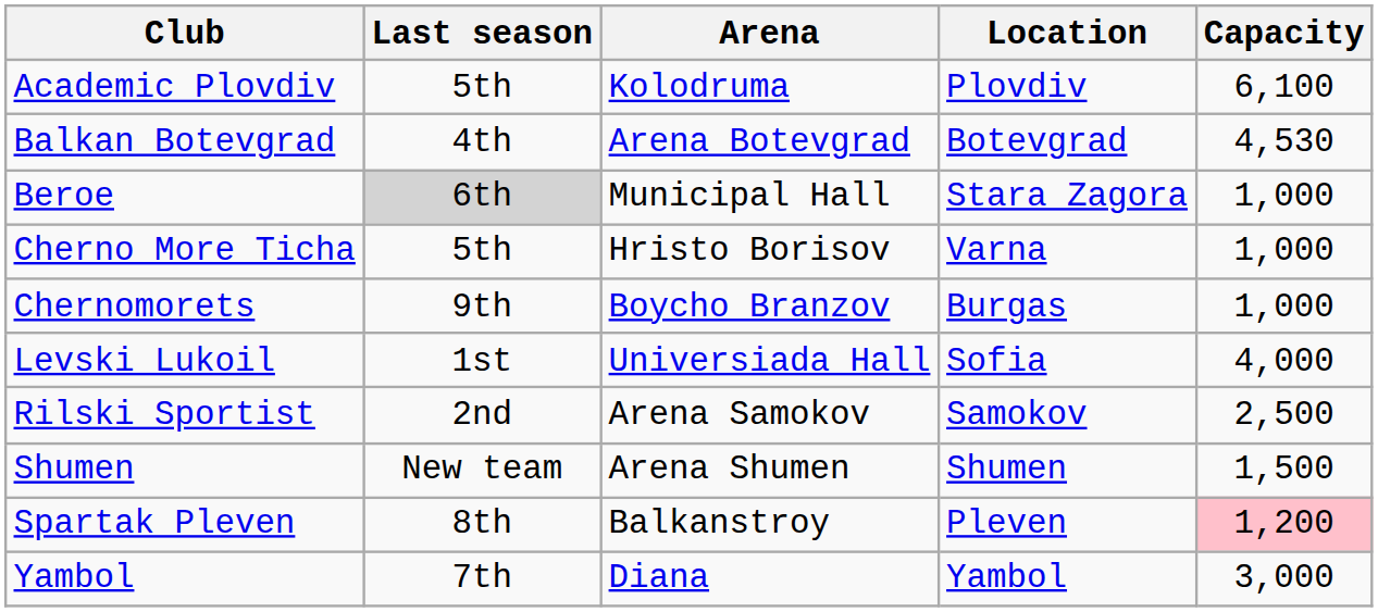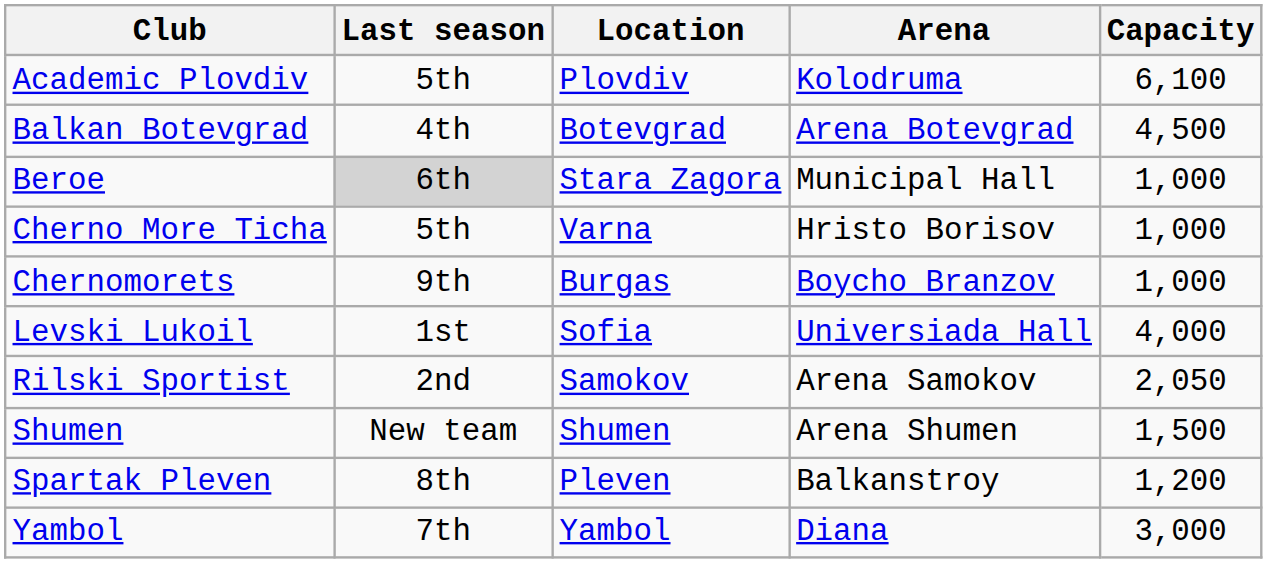 <table class="wikitable sortable" style="text-align:center;">
 <tr>
 <th>Club</th>
 <th>Last season</th>
+<th>Location</th>
 <th>Arena</th>
-<th>Location</th>
 <th>Capacity</th>
 </tr>
 <tr>
 <td style="text-align:left;"><a href='#'>Academic Plovdiv</a></td>
 <td>5th</td>
+<td align="left"><a href='#'>Plovdiv</a></td>
 <td style="text-align:left;"><a href='#'>Kolodruma</a></td>
-<td align="left"><a href='#'>Plovdiv</a></td>
 <td>6,100</td>
 </tr>
 <tr>
 <td style="text-align:left;"><a href='#'>Balkan Botevgrad</a></td>
 <td>4th</td>
+<td align="left"><a href='#'>Botevgrad</a></td>
 <td style="text-align:left;"><a href='#'>Arena Botevgrad</a></td>
-<td align="left"><a href='#'>Botevgrad</a></td>
-<td>4,530</td>
+<td>4,500</td>
 </tr>
 <tr>
 <td style="text-align:left;"><a href='#'>Beroe</a></td>
 <td style="background: lightgrey;">6th</td>
+<td align="left"><a href='#'>Stara Zagora</a></td>
 <td style="text-align:left;">Municipal Hall</td>
-<td align="left"><a href='#'>Stara Zagora</a></td>
 <td>1,000</td>
 </tr>
 <tr>
 <td style="text-align:left;"><a href='#'>Cherno More Ticha</a></td>
 <td>5th</td>
+<td align="left"><a href='#'>Varna</a></td>
 <td style="text-align:left;">Hristo Borisov</td>
-<td align="left"><a href='#'>Varna</a></td>
 <td>1,000</td>
 </tr>
 <tr>
 <td style="text-align:left;"><a href='#'>Chernomorets</a></td>
 <td>9th</td>
+<td align="left"><a href='#'>Burgas</a></td>
 <td style="text-align:left;"><a href='#'>Boycho Branzov</a></td>
-<td align="left"><a href='#'>Burgas</a></td>
 <td>1,000</td>
 </tr>
 <tr>
 <td style="text-align:left;"><a href='#'>Levski Lukoil</a></td>
 <td>1st</td>
+<td align="left"><a href='#'>Sofia</a></td>
 <td style="text-align:left;"><a href='#'>Universiada Hall</a></td>
-<td align="left"><a href='#'>Sofia</a></td>
 <td>4,000</td>
 </tr>
 <tr>
 <td style="text-align:left;"><a href='#'>Rilski Sportist</a></td>
 <td>2nd</td>
+<td align="left"><a href='#'>Samokov</a></td>
 <td style="text-align:left;">Arena Samokov</td>
-<td align="left"><a href='#'>Samokov</a></td>
-<td>2,500</td>
+<td>2,050</td>
 </tr>
 <tr>
 <td style="text-align:left;"><a href='#'>Shumen</a></td>
 <td>New team</td>
+<td align="left"><a href='#'>Shumen</a></td>
 <td style="text-align:left;">Arena Shumen</td>
-<td align="left"><a href='#'>Shumen</a></td>
 <td>1,500</td>
 </tr>
 <tr>
 <td style="text-align:left;"><a href='#'>Spartak Pleven</a></td>
 <td>8th</td>
+<td align="left"><a href='#'>Pleven</a></td>
 <td style="text-align:left;">Balkanstroy</td>
-<td align="left"><a href='#'>Pleven</a></td>
-<td style="background: pink;">1,200</td>
+<td>1,200</td>
 </tr>
 <tr>
 <td style="text-align:left;"><a href='#'>Yambol</a></td>
 <td>7th</td>
+<td align="left"><a href='#'>Yambol</a></td>
 <td style="text-align:left;"><a href='#'>Diana</a></td>
-<td align="left"><a href='#'>Yambol</a></td>
 <td>3,000</td>
 </tr>
 </table>
